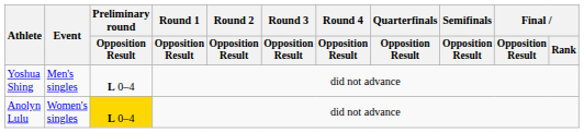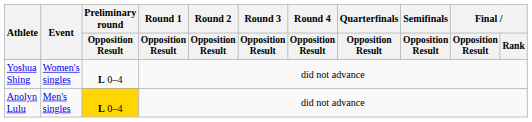 <table class="wikitable" style="font-size:90%">
 <tr>
 <th rowspan="2">Athlete</th>
 <th rowspan="2">Event</th>
 <th>Preliminary round</th>
 <th>Round 1</th>
 <th>Round 2</th>
 <th>Round 3</th>
 <th>Round 4</th>
 <th>Quarterfinals</th>
 <th>Semifinals</th>
 <th colspan=2>Final / </th>
 </tr>
 <tr style="font-size:95%">
 <th>Opposition<br>Result</th>
 <th>Opposition<br>Result</th>
 <th>Opposition<br>Result</th>
 <th>Opposition<br>Result</th>
 <th>Opposition<br>Result</th>
 <th>Opposition<br>Result</th>
 <th>Opposition<br>Result</th>
 <th>Opposition<br>Result</th>
 <th>Rank</th>
 </tr>
 <tr align=center>
 <td align=left><a href='#'>Yoshua Shing</a></td>
-<td align=left><a href='#'>Men's singles</a></td>
+<td align=left><a href='#'>Women's singles</a></td>
 <td><br><strong>L</strong> 0–4</td>
 <td colspan=8>did not advance</td>
 </tr>
 <tr align=center>
 <td align=left><a href='#'>Anolyn Lulu</a></td>
-<td align=left><a href='#'>Women's singles</a></td>
+<td align=left><a href='#'>Men's singles</a></td>
 <td style="background: gold;"><br><strong>L</strong> 0–4</td>
 <td colspan=8>did not advance</td>
 </tr>
 </table>
